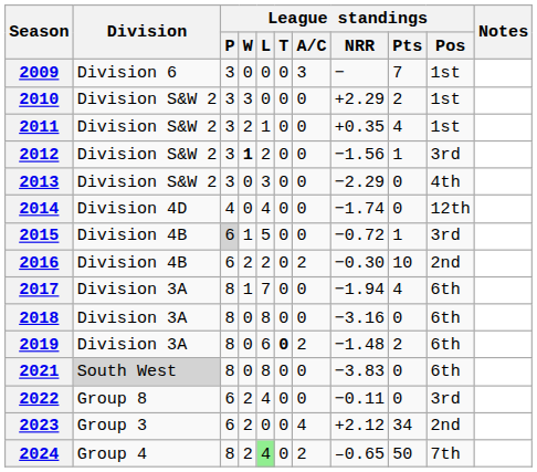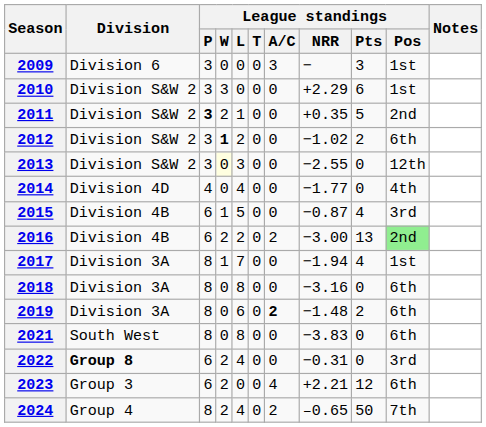 <table class="wikitable sortable">
 <tr>
 <th scope="col" rowspan="2">Season</th>
 <th scope="col" rowspan="2">Division</th>
 <th scope="col" colspan="8">League standings</th>
 <th scope="col" rowspan="2">Notes</th>
 </tr>
 <tr>
 <th scope="col">P</th>
 <th scope="col">W</th>
 <th scope="col">L</th>
 <th scope="col">T</th>
 <th scope="col">A/C</th>
 <th scope="col">NRR</th>
 <th scope="col">Pts</th>
 <th scope="col">Pos</th>
 </tr>
 <tr>
 <th scope="row"><a href='#'>2009</a></th>
 <td>Division 6</td>
 <td>3</td>
 <td>0</td>
 <td>0</td>
 <td>0</td>
 <td>3</td>
 <td>−</td>
-<td>7</td>
+<td>3</td>
 <td>1st</td>
 <td style="background: white;"></td>
 </tr>
 <tr>
 <th scope="row"><a href='#'>2010</a></th>
 <td>Division S&W 2</td>
 <td>3</td>
 <td>3</td>
 <td>0</td>
 <td>0</td>
 <td>0</td>
 <td>+2.29</td>
-<td>2</td>
+<td>6</td>
 <td>1st</td>
 <td style="background: white;"></td>
 </tr>
 <tr>
 <th scope="row"><a href='#'>2011</a></th>
 <td>Division S&W 2</td>
-<td>3</td>
+<td><strong>3</strong></td>
 <td>2</td>
 <td>1</td>
 <td>0</td>
 <td>0</td>
 <td>+0.35</td>
-<td>4</td>
-<td>1st</td>
+<td>5</td>
+<td>2nd</td>
 <td style="background: white;"></td>
 </tr>
 <tr>
 <th scope="row"><a href='#'>2012</a></th>
 <td>Division S&W 2</td>
 <td>3</td>
 <td><strong>1</strong></td>
 <td>2</td>
 <td>0</td>
 <td>0</td>
-<td>−1.56</td>
-<td>1</td>
-<td>3rd</td>
+<td>−1.02</td>
+<td>2</td>
+<td>6th</td>
 <td style="background: white;"></td>
 </tr>
 <tr>
 <th scope="row"><a href='#'>2013</a></th>
 <td>Division S&W 2</td>
 <td>3</td>
-<td>0</td>
+<td style="background: lightyellow;">0</td>
 <td>3</td>
 <td>0</td>
 <td>0</td>
-<td>−2.29</td>
+<td>−2.55</td>
 <td>0</td>
-<td>4th</td>
+<td>12th</td>
 <td style="background: white;"></td>
 </tr>
 <tr>
 <th scope="row"><a href='#'>2014</a></th>
 <td>Division 4D</td>
 <td>4</td>
 <td>0</td>
 <td>4</td>
 <td>0</td>
 <td>0</td>
-<td>−1.74</td>
+<td>−1.77</td>
 <td>0</td>
-<td>12th</td>
+<td>4th</td>
 <td style="background: white;"></td>
 </tr>
 <tr>
 <th scope="row"><a href='#'>2015</a></th>
 <td>Division 4B</td>
-<td style="background: lightgrey;">6</td>
+<td>6</td>
 <td>1</td>
 <td>5</td>
 <td>0</td>
 <td>0</td>
-<td>−0.72</td>
-<td>1</td>
+<td>−0.87</td>
+<td>4</td>
 <td>3rd</td>
 <td style="background: white;"></td>
 </tr>
 <tr>
 <th scope="row"><a href='#'>2016</a></th>
 <td>Division 4B</td>
 <td>6</td>
 <td>2</td>
 <td>2</td>
 <td>0</td>
 <td>2</td>
-<td>−0.30</td>
-<td>10</td>
-<td>2nd</td>
+<td>−3.00</td>
+<td>13</td>
+<td style="background: lightgreen;">2nd</td>
 <td style="background: white;"></td>
 </tr>
 <tr>
 <th scope="row"><a href='#'>2017</a></th>
 <td>Division 3A</td>
 <td>8</td>
 <td>1</td>
 <td>7</td>
 <td>0</td>
 <td>0</td>
 <td>−1.94</td>
 <td>4</td>
-<td>6th</td>
+<td>1st</td>
 <td style="background: white;"></td>
 </tr>
 <tr>
 <th scope="row"><a href='#'>2018</a></th>
 <td>Division 3A</td>
 <td>8</td>
 <td>0</td>
 <td>8</td>
 <td>0</td>
 <td>0</td>
 <td>−3.16</td>
 <td>0</td>
 <td>6th</td>
 <td style="background: white;"></td>
 </tr>
 <tr>
 <th scope="row"><a href='#'>2019</a></th>
 <td>Division 3A</td>
 <td>8</td>
 <td>0</td>
 <td>6</td>
-<td><strong>0</strong></td>
-<td>2</td>
+<td>0</td>
+<td><strong>2</strong></td>
 <td>−1.48</td>
 <td>2</td>
 <td>6th</td>
 <td style="background: white;"></td>
 </tr>
 <tr>
 <th scope="row"><a href='#'>2021</a></th>
-<td style="background: lightgrey;">South West</td>
+<td>South West</td>
 <td>8</td>
 <td>0</td>
 <td>8</td>
 <td>0</td>
 <td>0</td>
 <td>−3.83</td>
 <td>0</td>
 <td>6th</td>
 <td style="background: white;"></td>
 </tr>
 <tr>
 <th scope="row"><a href='#'>2022</a></th>
-<td>Group 8</td>
+<td><strong>Group 8</strong></td>
 <td>6</td>
 <td>2</td>
 <td>4</td>
 <td>0</td>
 <td>0</td>
-<td>−0.11</td>
+<td>−0.31</td>
 <td>0</td>
 <td>3rd</td>
 <td style="background: white;"></td>
 </tr>
 <tr>
 <th scope="row"><a href='#'>2023</a></th>
 <td>Group 3</td>
 <td>6</td>
 <td>2</td>
 <td>0</td>
 <td>0</td>
 <td>4</td>
-<td>+2.12</td>
-<td>34</td>
-<td>2nd</td>
+<td>+2.21</td>
+<td>12</td>
+<td>6th</td>
 <td style="background: white;"></td>
 </tr>
 <tr>
 <th scope="row"><a href='#'>2024</a></th>
 <td>Group 4</td>
 <td>8</td>
 <td>2</td>
-<td style="background: lightgreen;">4</td>
+<td>4</td>
 <td>0</td>
 <td>2</td>
 <td>–0.65</td>
 <td>50</td>
 <td>7th</td>
 <td style="background: white;"></td>
 </tr>
 </table>
